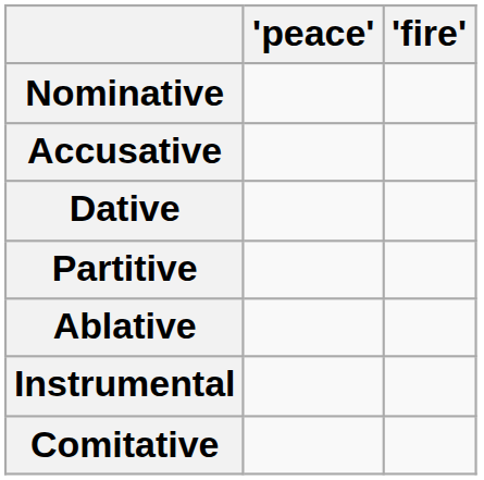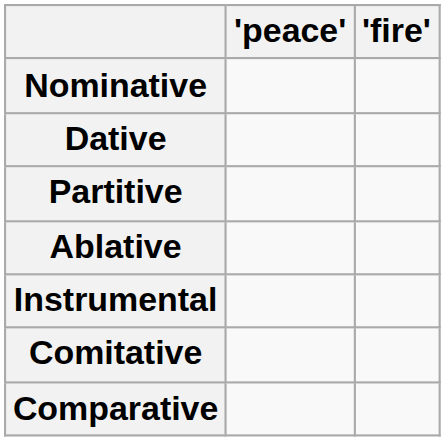 <table class="wikitable">
 <tr>
 <th></th>
 <th> 'peace'</th>
 <th> 'fire'</th>
 </tr>
 <tr>
 <th>Nominative</th>
-<td></td>
-<td></td>
-</tr>
-<tr>
-<th>Accusative</th>
 <td></td>
 <td></td>
 </tr>
 <tr>
 <th>Dative</th>
 <td></td>
 <td></td>
 </tr>
 <tr>
 <th>Partitive</th>
 <td></td>
 <td></td>
 </tr>
 <tr>
 <th>Ablative</th>
 <td></td>
 <td></td>
 </tr>
 <tr>
 <th>Instrumental</th>
 <td></td>
 <td></td>
 </tr>
 <tr>
 <th>Comitative</th>
 <td></td>
 <td></td>
 </tr>
+<tr>
+<th>Comparative</th>
+<td></td>
+<td></td>
+</tr>
 </table>
